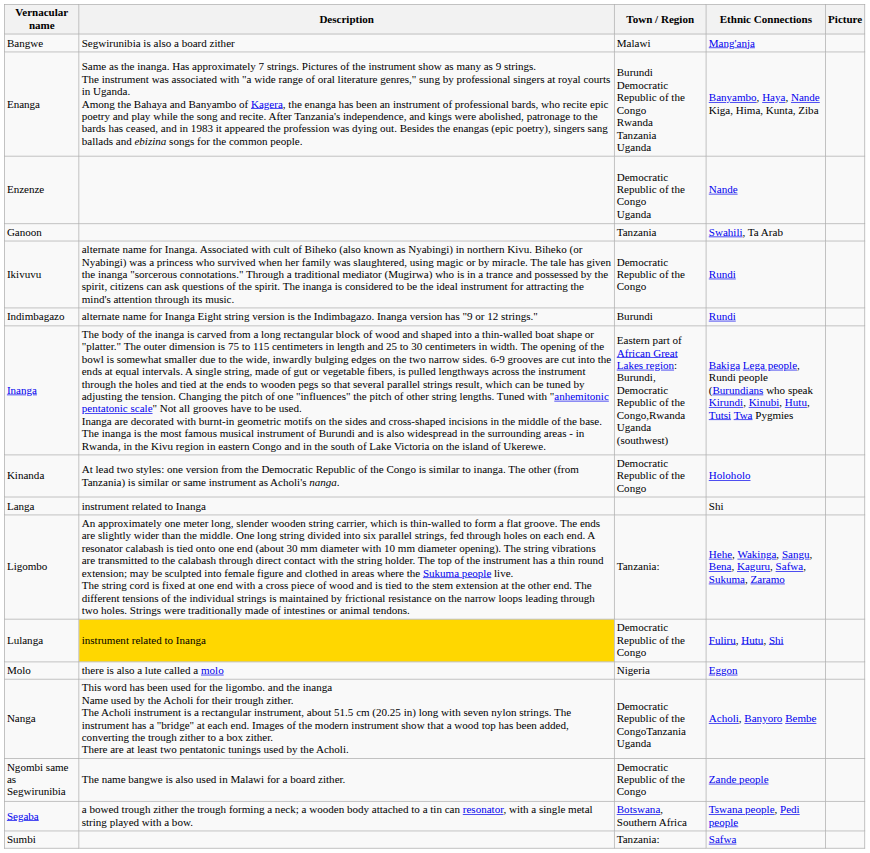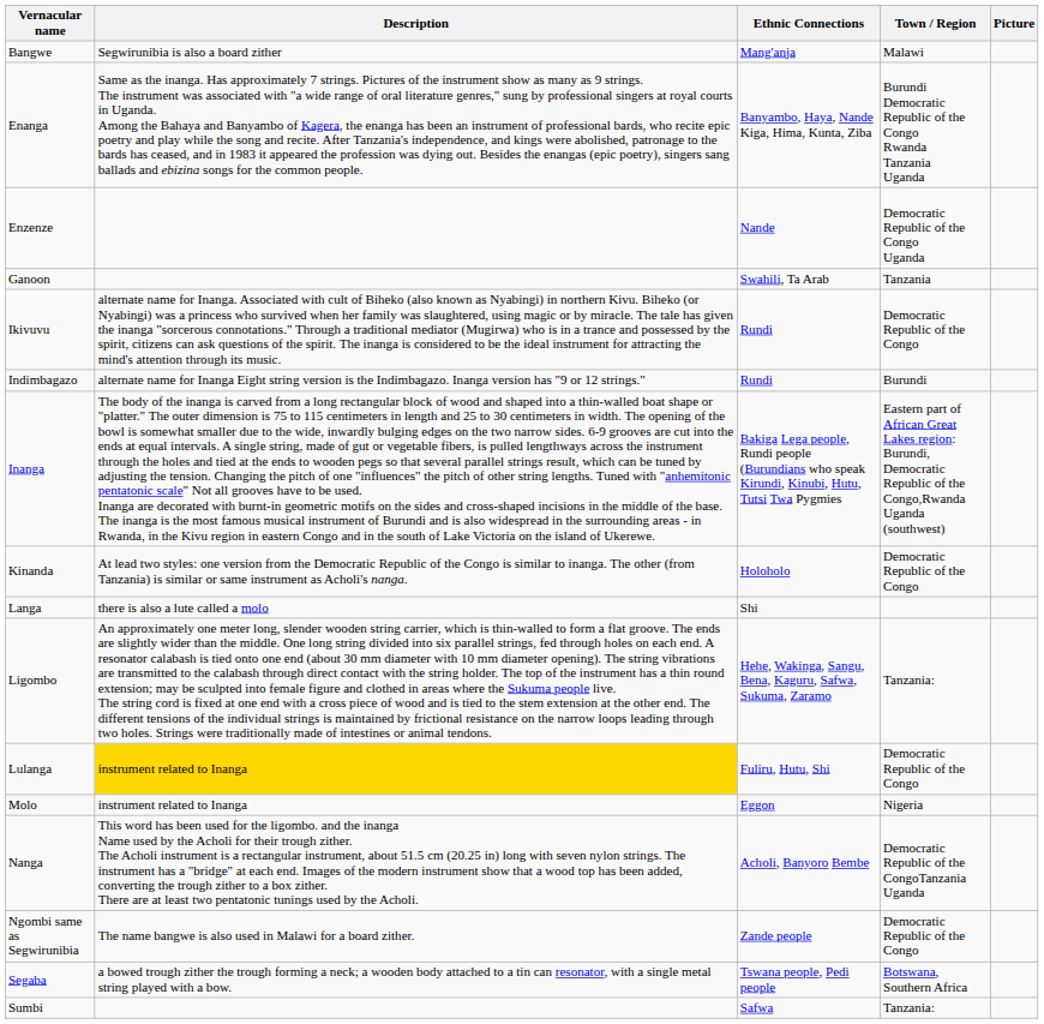 <table class="wikitable">
 <tr>
 <th>Vernacular name</th>
 <th>Description</th>
+<th>Ethnic Connections</th>
 <th>Town / Region</th>
-<th>Ethnic Connections</th>
 <th>Picture</th>
 </tr>
 <tr>
 <td>Bangwe</td>
 <td>Segwirunibia is also a board zither</td>
+<td><a href='#'>Mang'anja</a></td>
 <td>Malawi</td>
-<td><a href='#'>Mang'anja</a></td>
 <td><br></td>
 </tr>
 <tr>
 <td>Enanga</td>
 <td>Same as the inanga. Has approximately 7 strings. Pictures of the instrument show as many as 9 strings.<br>The instrument was associated with "a wide range of oral literature genres," sung  by professional singers at royal courts in Uganda.<br>Among the Bahaya and Banyambo of <a href='#'>Kagera</a>, the enanga has been an instrument of professional bards, who recite epic poetry and play while the song and recite. After Tanzania's independence, and kings were abolished, patronage to the bards has ceased, and in 1983 it appeared the profession was dying out. Besides the enangas (epic poetry), singers sang ballads and <em>ebizina</em> songs for the common people.</td>
+<td><a href='#'>Banyambo</a>, <a href='#'>Haya</a>, <a href='#'>Nande</a> Kiga, Hima, Kunta, Ziba</td>
 <td><br>Burundi<br>Democratic Republic of the Congo<br>Rwanda<br>Tanzania<br>Uganda</td>
-<td><a href='#'>Banyambo</a>, <a href='#'>Haya</a>, <a href='#'>Nande</a> Kiga, Hima, Kunta, Ziba</td>
 <td></td>
 </tr>
 <tr>
 <td>Enzenze</td>
 <td></td>
+<td><a href='#'>Nande</a></td>
 <td><br>Democratic Republic of the Congo<br>Uganda</td>
-<td><a href='#'>Nande</a></td>
 <td></td>
 </tr>
 <tr>
 <td>Ganoon</td>
 <td></td>
+<td><a href='#'>Swahili</a>, Ta Arab</td>
 <td>Tanzania</td>
-<td><a href='#'>Swahili</a>, Ta Arab</td>
 <td></td>
 </tr>
 <tr>
 <td>Ikivuvu</td>
 <td>alternate name for Inanga. Associated with cult of Biheko (also known as Nyabingi) in northern Kivu. Biheko (or Nyabingi) was a princess who survived when her family was slaughtered, using magic or by miracle. The tale has given the inanga "sorcerous connotations." Through a traditional mediator (Mugirwa) who is in a trance and possessed by the spirit, citizens can ask questions of the spirit. The inanga is considered to be the ideal instrument for attracting the mind's attention through its music.</td>
+<td><a href='#'>Rundi</a></td>
 <td>Democratic Republic of the Congo<br></td>
-<td><a href='#'>Rundi</a></td>
 <td></td>
 </tr>
 <tr>
 <td>Indimbagazo</td>
 <td>alternate name for Inanga Eight string version is the Indimbagazo. Inanga version has "9 or 12 strings."</td>
+<td><a href='#'>Rundi</a></td>
 <td>Burundi</td>
-<td><a href='#'>Rundi</a></td>
 <td></td>
 </tr>
 <tr>
 <td><a href='#'>Inanga</a></td>
 <td>The body of the inanga is carved from a long rectangular block of wood and shaped into a thin-walled boat shape or "platter." The outer dimension is 75 to 115 centimeters in length and 25 to 30 centimeters in width. The opening of the bowl is somewhat smaller due to the wide, inwardly bulging edges on the two narrow sides. 6-9 grooves are cut into the ends at equal intervals. A single string, made of gut or vegetable fibers, is pulled lengthways across the instrument through the holes and tied at the ends to wooden pegs so that several parallel strings result, which can be tuned by adjusting the tension. Changing the pitch of one "influences" the pitch of other string lengths. Tuned with "<a href='#'>anhemitonic</a> <a href='#'>pentatonic scale</a>" Not all grooves have to be used.<br>Inanga are decorated with burnt-in geometric motifs on the sides and cross-shaped incisions in the middle of the base.<br>The inanga is the most famous musical instrument of Burundi and is also widespread in the surrounding areas - in Rwanda, in the Kivu region in eastern Congo and in the south of Lake Victoria on the island of Ukerewe.</td>
+<td><a href='#'>Bakiga</a> <a href='#'>Lega people</a>, Rundi people (<a href='#'>Burundians</a> who speak <a href='#'>Kirundi</a>, <a href='#'>Kinubi</a>, <a href='#'>Hutu</a>, <a href='#'>Tutsi</a> <a href='#'>Twa</a> Pygmies</td>
 <td>Eastern part of <a href='#'>African Great Lakes region</a>:<br>Burundi,<br>Democratic Republic of the Congo,Rwanda<br>Uganda (southwest)</td>
-<td><a href='#'>Bakiga</a> <a href='#'>Lega people</a>, Rundi people (<a href='#'>Burundians</a> who speak <a href='#'>Kirundi</a>, <a href='#'>Kinubi</a>, <a href='#'>Hutu</a>, <a href='#'>Tutsi</a> <a href='#'>Twa</a> Pygmies</td>
 <td></td>
 </tr>
 <tr>
 <td>Kinanda</td>
 <td>At lead two styles: one version from the Democratic Republic of the Congo is similar to inanga. The other (from Tanzania) is similar or same instrument as Acholi's <em>nanga</em>.</td>
+<td><a href='#'>Holoholo</a></td>
 <td>Democratic Republic of the Congo</td>
-<td><a href='#'>Holoholo</a></td>
 <td></td>
 </tr>
 <tr>
 <td>Langa</td>
-<td>instrument related to Inanga</td>
+<td>there is also a lute called a <a href='#'>molo</a></td>
+<td>Shi</td>
 <td></td>
-<td>Shi</td>
 <td></td>
 </tr>
 <tr>
 <td>Ligombo</td>
 <td>An approximately one meter long, slender wooden string carrier, which is thin-walled to form a flat groove. The ends are slightly wider than the middle. One long string divided into six parallel strings, fed through holes on each end. A resonator calabash is tied onto one end (about 30 mm diameter with 10 mm diameter opening). The string vibrations are transmitted to the calabash through direct contact with the string holder. The top of the instrument has a thin round extension; may be sculpted into female figure and clothed in areas where the <a href='#'>Sukuma people</a> live.<br>The string cord is fixed at one end with a cross piece of wood and is tied to the stem extension at the other end. The different tensions of the individual strings is maintained by frictional resistance on the narrow loops leading through two holes. Strings were traditionally made of intestines or animal tendons.</td>
+<td><a href='#'>Hehe</a>, <a href='#'>Wakinga</a>, <a href='#'>Sangu</a>, <a href='#'>Bena</a>, <a href='#'>Kaguru</a>, <a href='#'>Safwa</a>, <a href='#'>Sukuma</a>, <a href='#'>Zaramo</a></td>
 <td>Tanzania:<br></td>
-<td><a href='#'>Hehe</a>, <a href='#'>Wakinga</a>, <a href='#'>Sangu</a>, <a href='#'>Bena</a>, <a href='#'>Kaguru</a>, <a href='#'>Safwa</a>, <a href='#'>Sukuma</a>, <a href='#'>Zaramo</a></td>
 <td></td>
 </tr>
 <tr>
 <td>Lulanga</td>
 <td style="background: gold;">instrument related to Inanga</td>
+<td><a href='#'>Fuliru</a>, <a href='#'>Hutu</a>,  <a href='#'>Shi</a></td>
 <td>Democratic Republic of the Congo</td>
-<td><a href='#'>Fuliru</a>, <a href='#'>Hutu</a>,  <a href='#'>Shi</a></td>
 <td></td>
 </tr>
 <tr>
 <td>Molo</td>
-<td>there is also a lute called a <a href='#'>molo</a></td>
+<td>instrument related to Inanga</td>
+<td><a href='#'>Eggon</a></td>
 <td>Nigeria</td>
-<td><a href='#'>Eggon</a></td>
 <td></td>
 </tr>
 <tr>
 <td>Nanga</td>
 <td>This word has been used for the ligombo. and the inanga<br>Name used by the Acholi for their trough zither.<br>The Acholi instrument is a rectangular instrument, about 51.5 cm (20.25 in) long with seven nylon strings. The instrument has a "bridge" at each end. Images of the modern instrument show that a wood top has been added, converting the trough zither to a box zither.<br>There are at least two pentatonic tunings used by the Acholi.</td>
+<td><a href='#'>Acholi</a>, <a href='#'>Banyoro</a> <a href='#'>Bembe</a></td>
 <td><br>Democratic Republic of the CongoTanzania<br>Uganda</td>
-<td><a href='#'>Acholi</a>, <a href='#'>Banyoro</a> <a href='#'>Bembe</a></td>
 <td></td>
 </tr>
 <tr>
 <td>Ngombi same as Segwirunibia</td>
 <td>The name bangwe is also used in Malawi for a board zither.</td>
+<td><a href='#'>Zande people</a></td>
 <td>Democratic Republic of the Congo</td>
-<td><a href='#'>Zande people</a></td>
 <td></td>
 </tr>
 <tr>
 <td><a href='#'>Segaba</a><br></td>
 <td>a bowed trough zither the trough forming a neck; a wooden body attached to a tin can <a href='#'>resonator</a>, with a single metal string played with a bow.</td>
+<td><a href='#'>Tswana people</a>, <a href='#'>Pedi people</a></td>
 <td><a href='#'>Botswana</a>, Southern Africa</td>
-<td><a href='#'>Tswana people</a>, <a href='#'>Pedi people</a></td>
 <td></td>
 </tr>
 <tr>
 <td>Sumbi</td>
 <td></td>
+<td><a href='#'>Safwa</a></td>
 <td>Tanzania:<br></td>
-<td><a href='#'>Safwa</a></td>
 <td></td>
 </tr>
 </table>
